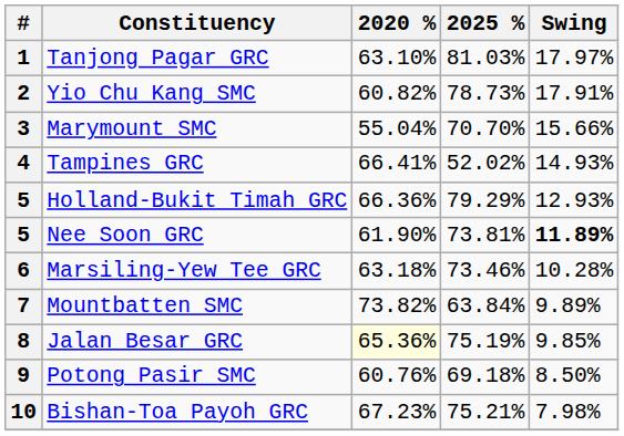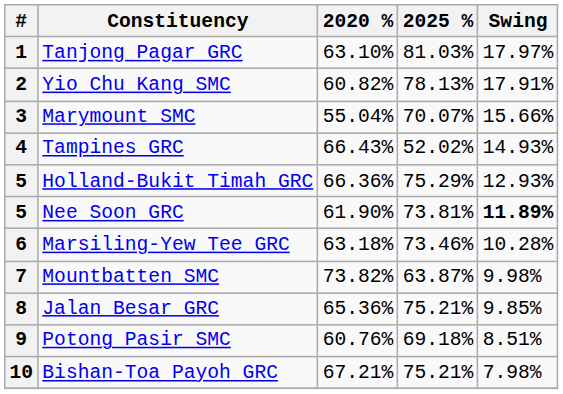 <table class="wikitable sortable">
 <tr>
 <th>#</th>
 <th>Constituency</th>
 <th data-sort-type="number">2020 %</th>
 <th data-sort-type="number">2025 %</th>
 <th>Swing</th>
 </tr>
 <tr>
 <th>1</th>
 <td><a href='#'>Tanjong Pagar GRC</a></td>
 <td>63.10%</td>
 <td>81.03%</td>
 <td> 17.97%</td>
 </tr>
 <tr>
 <th>2</th>
 <td><a href='#'>Yio Chu Kang SMC</a></td>
 <td>60.82%</td>
-<td>78.73%</td>
+<td>78.13%</td>
 <td> 17.91%</td>
 </tr>
 <tr>
 <th>3</th>
 <td><a href='#'>Marymount SMC</a></td>
 <td>55.04%</td>
-<td>70.70%</td>
+<td>70.07%</td>
 <td> 15.66%</td>
 </tr>
 <tr>
 <th>4</th>
 <td><a href='#'>Tampines GRC</a></td>
-<td>66.41%</td>
+<td>66.43%</td>
 <td>52.02%</td>
 <td> 14.93%</td>
 </tr>
 <tr>
 <th>5</th>
 <td><a href='#'>Holland-Bukit Timah GRC</a></td>
 <td>66.36%</td>
-<td>79.29%</td>
+<td>75.29%</td>
 <td> 12.93%</td>
 </tr>
 <tr>
 <th>5</th>
 <td><a href='#'>Nee Soon GRC</a></td>
 <td>61.90%</td>
 <td>73.81%</td>
 <td><strong> 11.89%</strong></td>
 </tr>
 <tr>
 <th>6</th>
 <td><a href='#'>Marsiling-Yew Tee GRC</a></td>
 <td>63.18%</td>
 <td>73.46%</td>
 <td> 10.28%</td>
 </tr>
 <tr>
 <th>7</th>
 <td><a href='#'>Mountbatten SMC</a></td>
 <td>73.82%</td>
-<td>63.84%</td>
-<td> 9.89%</td>
+<td>63.87%</td>
+<td> 9.98%</td>
 </tr>
 <tr>
 <th>8</th>
 <td><a href='#'>Jalan Besar GRC</a></td>
-<td style="background: lightyellow;">65.36%</td>
-<td>75.19%</td>
+<td>65.36%</td>
+<td>75.21%</td>
 <td> 9.85%</td>
 </tr>
 <tr>
 <th>9</th>
 <td><a href='#'>Potong Pasir SMC</a></td>
 <td>60.76%</td>
 <td>69.18%</td>
-<td> 8.50%</td>
+<td> 8.51%</td>
 </tr>
 <tr>
 <th>10</th>
 <td><a href='#'>Bishan-Toa Payoh GRC</a></td>
-<td>67.23%</td>
+<td>67.21%</td>
 <td>75.21%</td>
 <td> 7.98%</td>
 </tr>
 <tr>
 </tr>
 </table>
